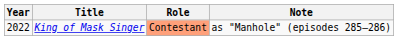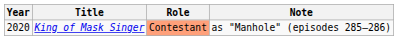 <table class="wikitable">
 <tr>
 <th>Year</th>
 <th>Title</th>
 <th>Role</th>
 <th>Note</th>
 </tr>
 <tr>
-<td>2022</td>
+<td>2020</td>
 <td><em><a href='#'>King of Mask Singer</a></em></td>
 <td style="background: lightsalmon;">Contestant</td>
 <td>as "Manhole" (episodes 285–286)</td>
 </tr>
 </table>
